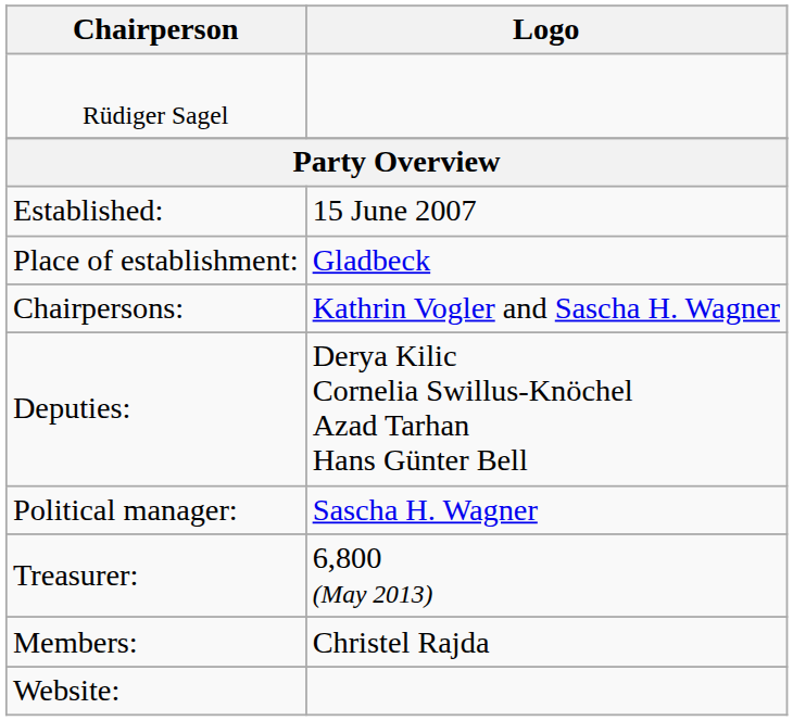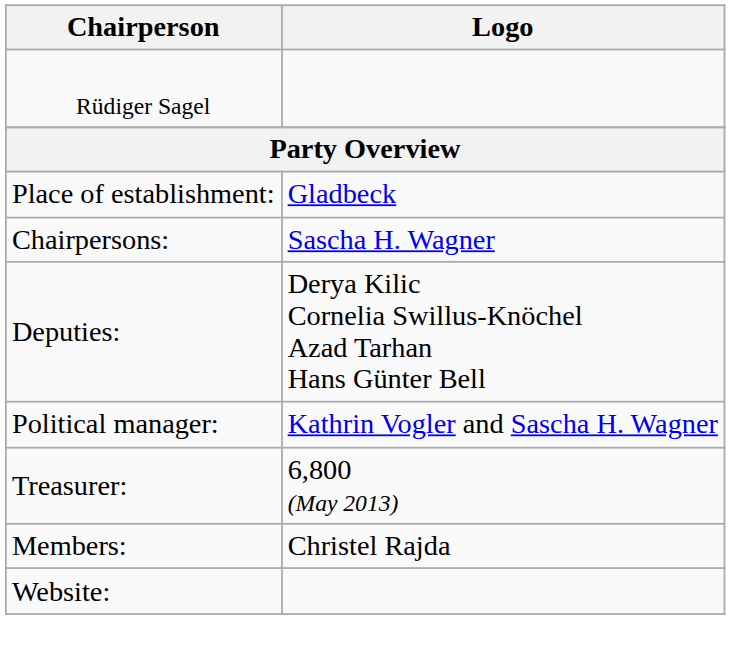 <table class="wikitable"    align="right">
 <tr ---- bgcolor="#DDDDDD">
 <th>Chairperson</th>
 <th>Logo</th>
 </tr>
 <tr>
 <td align="center"> <br> <small>Rüdiger Sagel</small></td>
 <td align="center"></td>
 </tr>
 <tr>
 </tr>
 <tr ---- bgcolor="#DDDDDD">
 <th colspan="2">Party Overview</th>
 </tr>
 <tr>
-<td>Established:</td>
-<td>15 June 2007</td>
-</tr>
-<tr>
 <td>Place of establishment:</td>
 <td><a href='#'>Gladbeck</a></td>
 </tr>
 <tr>
 <td>Chairpersons:</td>
-<td><a href='#'>Kathrin Vogler</a> and <a href='#'>Sascha H. Wagner</a></td>
+<td><a href='#'>Sascha H. Wagner</a></td>
 </tr>
 <tr>
 <td>Deputies:</td>
 <td>Derya Kilic<br> Cornelia Swillus-Knöchel<br> Azad Tarhan<br> Hans Günter Bell</td>
 </tr>
 <tr>
 <td>Political manager:</td>
-<td><a href='#'>Sascha H. Wagner</a></td>
+<td><a href='#'>Kathrin Vogler</a> and <a href='#'>Sascha H. Wagner</a></td>
 </tr>
 <tr>
 <td>Treasurer:</td>
 <td>6,800 <em><br><small>(May 2013)</small></em></td>
 </tr>
 <tr>
 <td>Members:</td>
 <td>Christel Rajda</td>
 </tr>
 <tr>
 <td>Website:</td>
 <td></td>
 </tr>
 </table>
